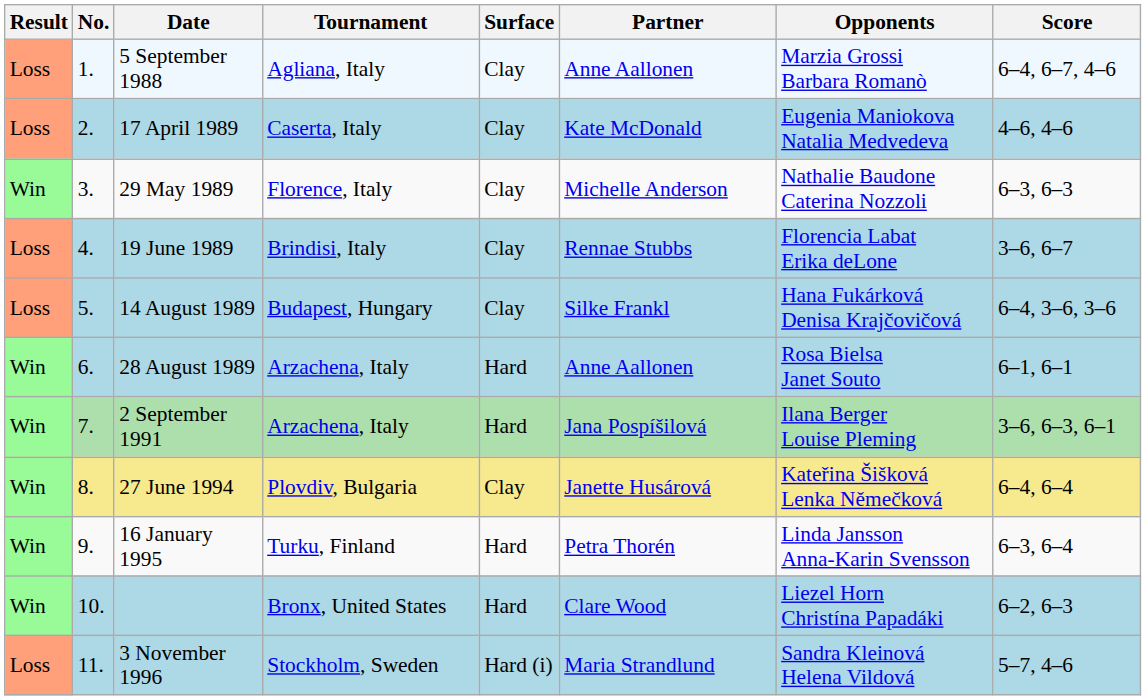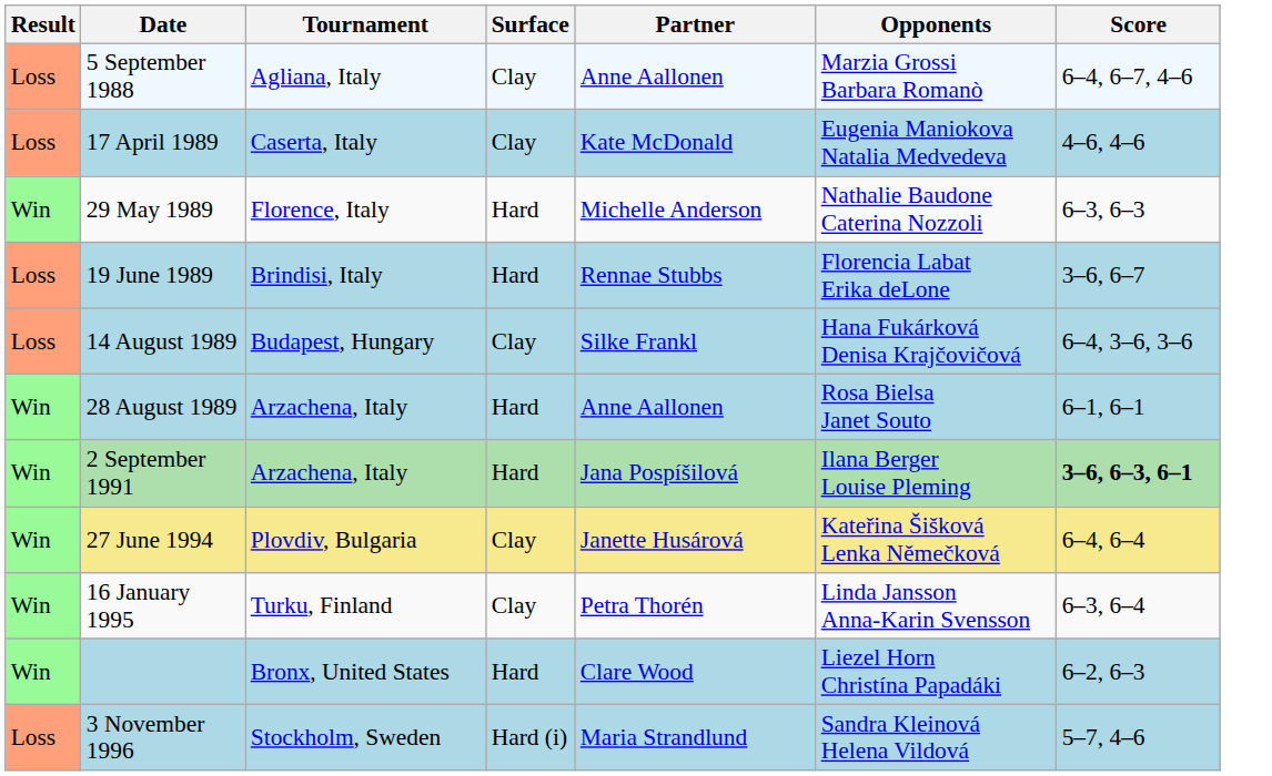 <table class="sortable wikitable" style="font-size:97%;">
 <tr>
 <th>Result</th>
-<th>No.</th>
 <th style="width:100px">Date</th>
 <th style="width:150px">Tournament</th>
 <th style="width:50px">Surface</th>
 <th style="width:150px">Partner</th>
 <th style="width:150px">Opponents</th>
 <th style="width:100px" class="unsortable">Score</th>
 </tr>
 <tr style="background:#f0f8ff;">
 <td style="background:#ffa07a;">Loss</td>
-<td>1.</td>
 <td>5 September 1988</td>
 <td><a href='#'>Agliana</a>, Italy</td>
 <td>Clay</td>
 <td> <a href='#'>Anne Aallonen</a></td>
 <td> <a href='#'>Marzia Grossi</a> <br>  <a href='#'>Barbara Romanò</a></td>
 <td>6–4, 6–7, 4–6</td>
 </tr>
 <tr style="background:lightblue;">
 <td style="background:#ffa07a;">Loss</td>
-<td>2.</td>
 <td>17 April 1989</td>
 <td><a href='#'>Caserta</a>, Italy</td>
 <td>Clay</td>
 <td> <a href='#'>Kate McDonald</a></td>
 <td> <a href='#'>Eugenia Maniokova</a> <br>  <a href='#'>Natalia Medvedeva</a></td>
 <td>4–6, 4–6</td>
 </tr>
 <tr>
 <td style="background:#98fb98;">Win</td>
-<td>3.</td>
 <td>29 May 1989</td>
 <td><a href='#'>Florence</a>, Italy</td>
-<td>Clay</td>
+<td>Hard</td>
 <td> <a href='#'>Michelle Anderson</a></td>
 <td> <a href='#'>Nathalie Baudone</a> <br>  <a href='#'>Caterina Nozzoli</a></td>
 <td>6–3, 6–3</td>
 </tr>
 <tr bgcolor="lightblue">
 <td style="background:#ffa07a;">Loss</td>
-<td>4.</td>
 <td>19 June 1989</td>
 <td><a href='#'>Brindisi</a>, Italy</td>
-<td>Clay</td>
+<td>Hard</td>
 <td> <a href='#'>Rennae Stubbs</a></td>
 <td> <a href='#'>Florencia Labat</a> <br>  <a href='#'>Erika deLone</a></td>
 <td>3–6, 6–7</td>
 </tr>
 <tr bgcolor="lightblue">
 <td style="background:#ffa07a;">Loss</td>
-<td>5.</td>
 <td>14 August 1989</td>
 <td><a href='#'>Budapest</a>, Hungary</td>
 <td>Clay</td>
 <td> <a href='#'>Silke Frankl</a></td>
 <td> <a href='#'>Hana Fukárková</a> <br>  <a href='#'>Denisa Krajčovičová</a></td>
 <td>6–4, 3–6, 3–6</td>
 </tr>
 <tr style="background:lightblue;">
 <td style="background:#98fb98;">Win</td>
-<td>6.</td>
 <td>28 August 1989</td>
 <td><a href='#'>Arzachena</a>, Italy</td>
 <td>Hard</td>
 <td> <a href='#'>Anne Aallonen</a></td>
 <td> <a href='#'>Rosa Bielsa</a> <br>  <a href='#'>Janet Souto</a></td>
 <td>6–1, 6–1</td>
 </tr>
 <tr style="background:#addfad;">
 <td style="background:#98fb98;">Win</td>
-<td>7.</td>
 <td>2 September 1991</td>
 <td><a href='#'>Arzachena</a>, Italy</td>
 <td>Hard</td>
 <td> <a href='#'>Jana Pospíšilová</a></td>
 <td> <a href='#'>Ilana Berger</a> <br>  <a href='#'>Louise Pleming</a></td>
-<td>3–6, 6–3, 6–1</td>
+<td><strong>3–6, 6–3, 6–1</strong></td>
 </tr>
 <tr bgcolor="#F7E98E">
 <td style="background:#98fb98;">Win</td>
-<td>8.</td>
 <td>27 June 1994</td>
 <td><a href='#'>Plovdiv</a>, Bulgaria</td>
 <td>Clay</td>
 <td> <a href='#'>Janette Husárová</a></td>
 <td> <a href='#'>Kateřina Šišková</a> <br>  <a href='#'>Lenka Němečková</a></td>
 <td>6–4, 6–4</td>
 </tr>
 <tr>
 <td style="background:#98fb98;">Win</td>
-<td>9.</td>
 <td>16 January 1995</td>
 <td><a href='#'>Turku</a>, Finland</td>
-<td>Hard</td>
+<td>Clay</td>
 <td> <a href='#'>Petra Thorén</a></td>
 <td> <a href='#'>Linda Jansson</a> <br>  <a href='#'>Anna-Karin Svensson</a></td>
 <td>6–3, 6–4</td>
 </tr>
 <tr style="background:lightblue;">
 <td style="background:#98fb98;">Win</td>
-<td>10.</td>
 <td></td>
 <td><a href='#'>Bronx</a>, United States</td>
 <td>Hard</td>
 <td> <a href='#'>Clare Wood</a></td>
 <td> <a href='#'>Liezel Horn</a> <br>  <a href='#'>Christína Papadáki</a></td>
 <td>6–2, 6–3</td>
 </tr>
 <tr style="background:lightblue;">
 <td style="background:#ffa07a;">Loss</td>
-<td>11.</td>
 <td>3 November 1996</td>
 <td><a href='#'>Stockholm</a>, Sweden</td>
 <td>Hard (i)</td>
 <td> <a href='#'>Maria Strandlund</a></td>
 <td> <a href='#'>Sandra Kleinová</a> <br>  <a href='#'>Helena Vildová</a></td>
 <td>5–7, 4–6</td>
 </tr>
 </table>
